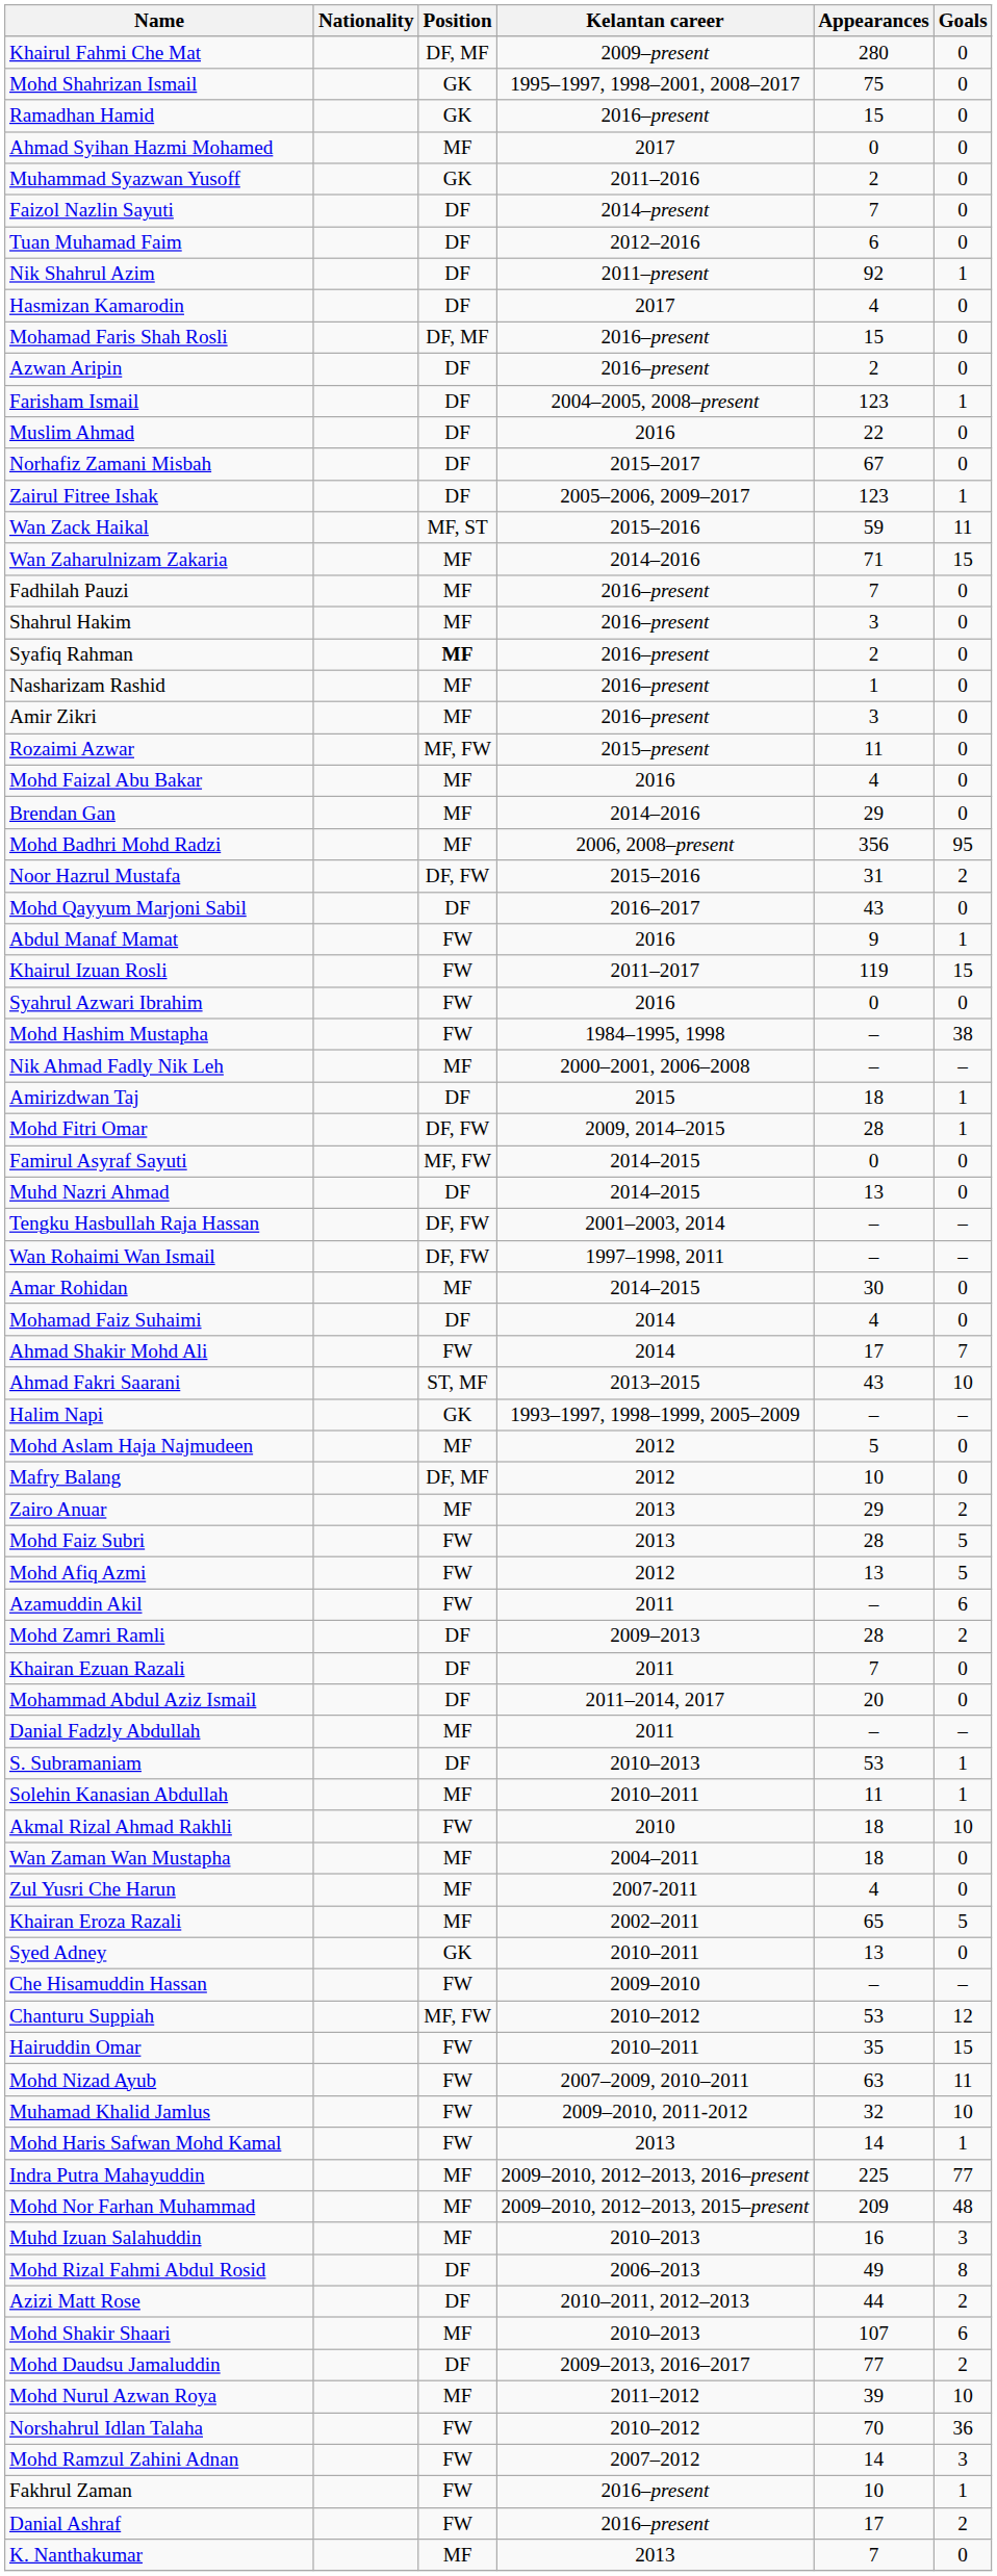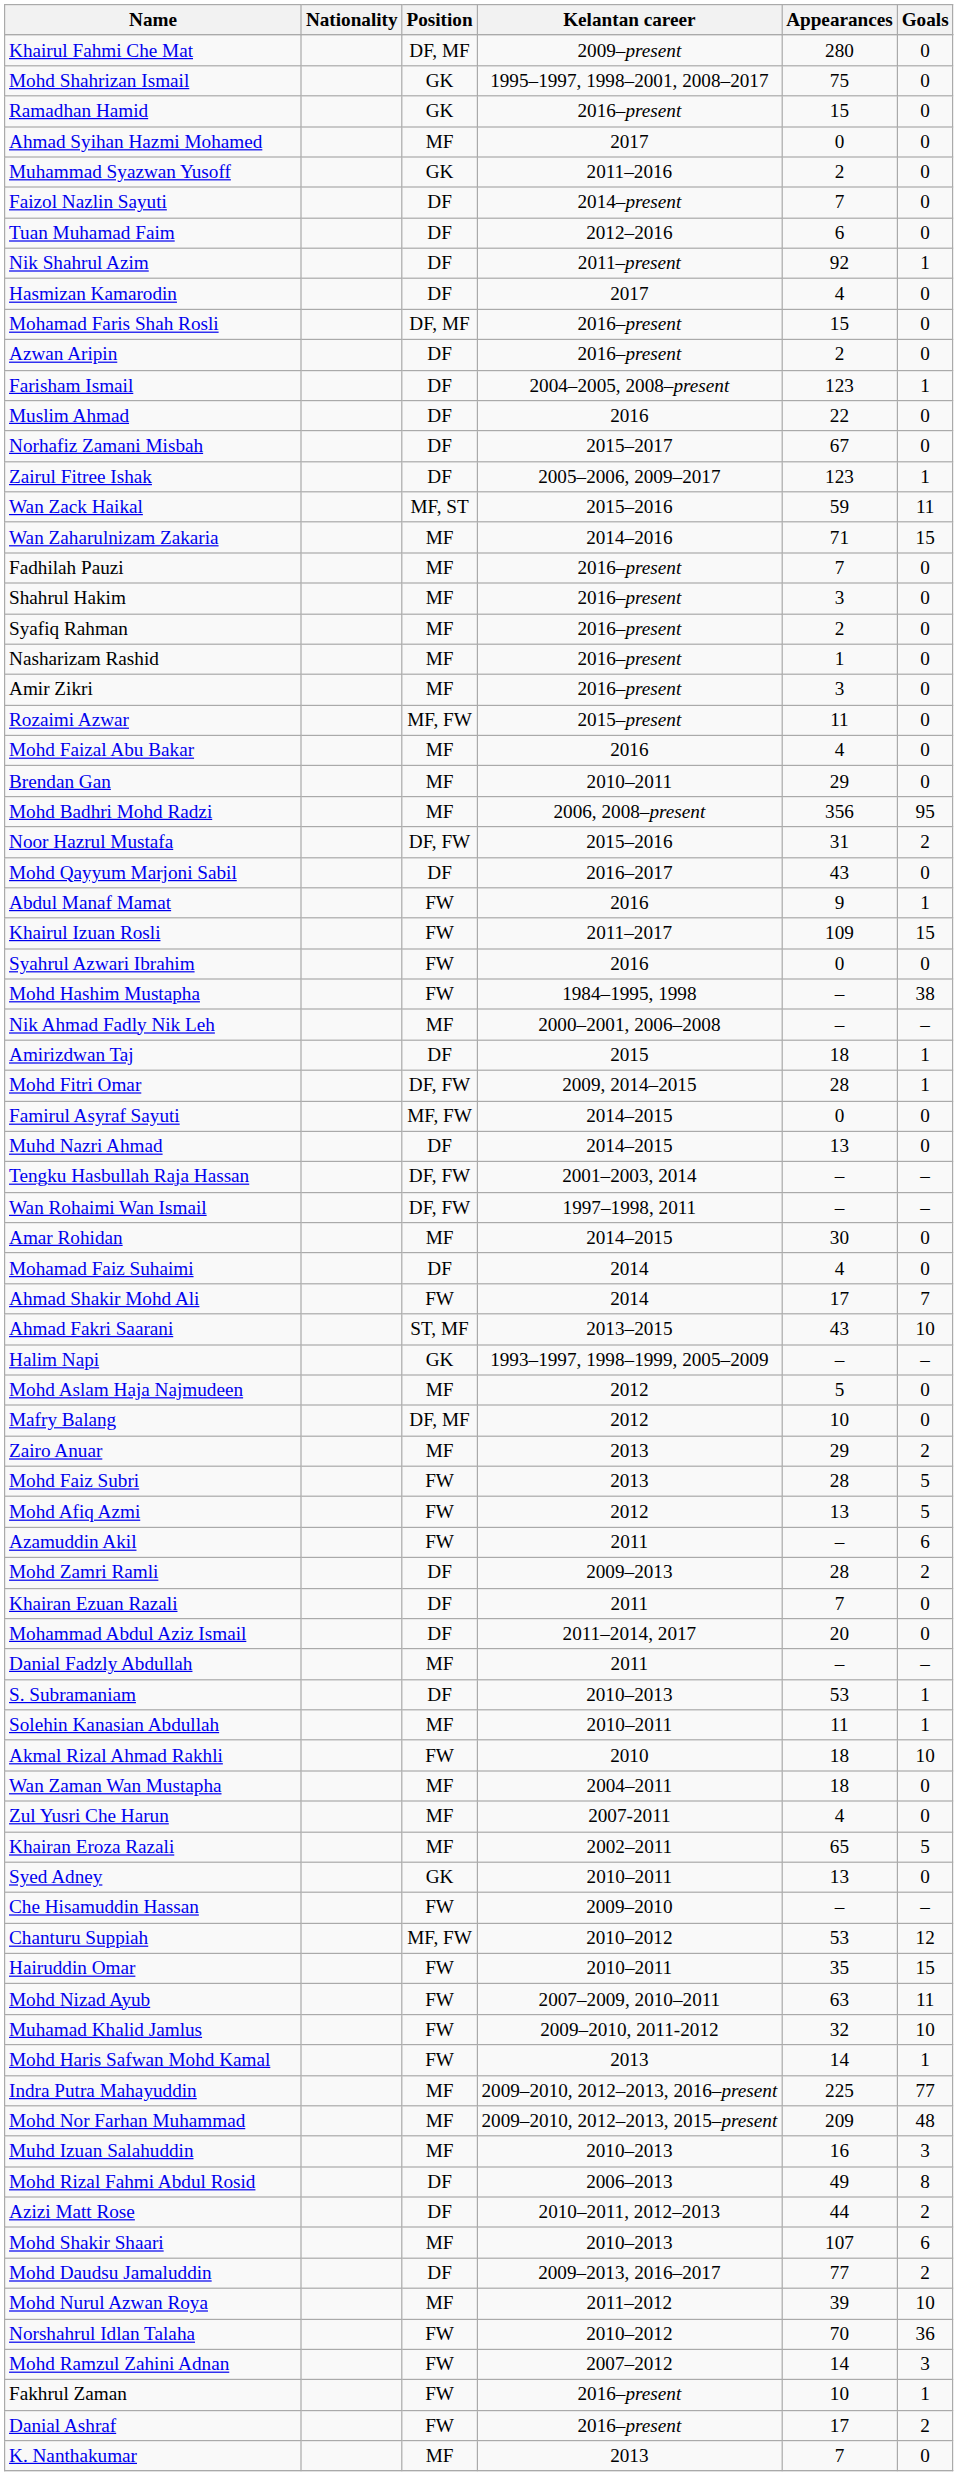 <table class="wikitable sortable" style="text-align: center;">
 <tr>
 <th style="width:15em">Name</th>
 <th>Nationality</th>
 <th>Position</th>
 <th>Kelantan career</th>
 <th>Appearances</th>
 <th>Goals</th>
 </tr>
 <tr>
 </tr>
 <tr>
 <td align="left"><a href='#'>Khairul Fahmi Che Mat</a></td>
 <td align="left"></td>
 <td>DF, MF</td>
 <td>2009–<em>present</em></td>
 <td>280</td>
 <td>0 <small></small></td>
 </tr>
 <tr>
 <td align="left"><a href='#'>Mohd Shahrizan Ismail</a></td>
 <td align="left"></td>
 <td>GK</td>
 <td>1995–1997, 1998–2001, 2008–2017</td>
 <td>75</td>
 <td>0</td>
 </tr>
 <tr>
 <td align="left"><a href='#'>Ramadhan Hamid</a></td>
 <td align="left"></td>
 <td>GK</td>
 <td>2016–<em>present</em></td>
 <td>15</td>
 <td>0 <small></small></td>
 </tr>
 <tr>
 <td align="left"><a href='#'>Ahmad Syihan Hazmi Mohamed</a></td>
 <td align="left"></td>
 <td>MF</td>
 <td>2017</td>
 <td>0</td>
 <td>0</td>
 </tr>
 <tr>
 <td align="left"><a href='#'>Muhammad Syazwan Yusoff</a></td>
 <td align="left"></td>
 <td>GK</td>
 <td>2011–2016</td>
 <td>2</td>
 <td>0</td>
 </tr>
 <tr>
 <td align="left"><a href='#'>Faizol Nazlin Sayuti</a></td>
 <td align="left"></td>
 <td>DF</td>
 <td>2014–<em>present</em></td>
 <td>7</td>
 <td>0 <small></small></td>
 </tr>
 <tr>
 <td align="left"><a href='#'>Tuan Muhamad Faim</a></td>
 <td align="left"></td>
 <td>DF</td>
 <td>2012–2016</td>
 <td>6</td>
 <td>0</td>
 </tr>
 <tr>
 <td align="left"><a href='#'>Nik Shahrul Azim</a></td>
 <td align="left"></td>
 <td>DF</td>
 <td>2011–<em>present</em></td>
 <td>92</td>
 <td>1 <small></small></td>
 </tr>
 <tr>
 <td align="left"><a href='#'>Hasmizan Kamarodin</a></td>
 <td align="left"></td>
 <td>DF</td>
 <td>2017</td>
 <td>4</td>
 <td>0</td>
 </tr>
 <tr>
 <td align="left"><a href='#'>Mohamad Faris Shah Rosli</a></td>
 <td align="left"></td>
 <td>DF, MF</td>
 <td>2016–<em>present</em></td>
 <td>15</td>
 <td>0 <small></small></td>
 </tr>
 <tr>
 <td align="left"><a href='#'>Azwan Aripin</a></td>
 <td align="left"></td>
 <td>DF</td>
 <td>2016–<em>present</em></td>
 <td>2</td>
 <td>0 <small></small></td>
 </tr>
 <tr>
 <td align="left"><a href='#'>Farisham Ismail</a></td>
 <td align="left"></td>
 <td>DF</td>
 <td>2004–2005, 2008–<em>present</em></td>
 <td>123</td>
 <td>1 <small></small></td>
 </tr>
 <tr>
 <td align="left"><a href='#'>Muslim Ahmad</a></td>
 <td align="left"></td>
 <td>DF</td>
 <td>2016</td>
 <td>22</td>
 <td>0</td>
 </tr>
 <tr>
 <td align="left"><a href='#'>Norhafiz Zamani Misbah</a></td>
 <td align="left"></td>
 <td>DF</td>
 <td>2015–2017</td>
 <td>67</td>
 <td>0</td>
 </tr>
 <tr>
 <td align="left"><a href='#'>Zairul Fitree Ishak</a></td>
 <td align="left"></td>
 <td>DF</td>
 <td>2005–2006, 2009–2017</td>
 <td>123</td>
 <td>1</td>
 </tr>
 <tr>
 <td align="left"><a href='#'>Wan Zack Haikal</a></td>
 <td align="left"></td>
 <td>MF, ST</td>
 <td>2015–2016</td>
 <td>59</td>
 <td>11</td>
 </tr>
 <tr>
 <td align="left"><a href='#'>Wan Zaharulnizam Zakaria</a></td>
 <td align="left"></td>
 <td>MF</td>
 <td>2014–2016</td>
 <td>71</td>
 <td>15</td>
 </tr>
 <tr>
 <td align="left">Fadhilah Pauzi</td>
 <td align="left"></td>
 <td>MF</td>
 <td>2016–<em>present</em></td>
 <td>7</td>
 <td>0 </td>
 </tr>
 <tr>
 <td align="left">Shahrul Hakim</td>
 <td align="left"></td>
 <td>MF</td>
 <td>2016–<em>present</em></td>
 <td>3</td>
 <td>0 </td>
 </tr>
 <tr>
 <td align="left">Syafiq Rahman</td>
 <td align="left"></td>
-<td><strong>MF</strong></td>
+<td>MF</td>
 <td>2016–<em>present</em></td>
 <td>2</td>
 <td>0 </td>
 </tr>
 <tr>
 <td align="left">Nasharizam Rashid</td>
 <td align="left"></td>
 <td>MF</td>
 <td>2016–<em>present</em></td>
 <td>1</td>
 <td>0 </td>
 </tr>
 <tr>
 <td align="left">Amir Zikri</td>
 <td align="left"></td>
 <td>MF</td>
 <td>2016–<em>present</em></td>
 <td>3</td>
 <td>0 </td>
 </tr>
 <tr>
 <td align="left"><a href='#'>Rozaimi Azwar</a></td>
 <td align="left"></td>
 <td>MF, FW</td>
 <td>2015–<em>present</em></td>
 <td>11</td>
 <td>0 </td>
 </tr>
 <tr>
 <td align="left"><a href='#'>Mohd Faizal Abu Bakar</a></td>
 <td align="left"></td>
 <td>MF</td>
 <td>2016</td>
 <td>4</td>
 <td>0</td>
 </tr>
 <tr>
 <td align="left"><a href='#'>Brendan Gan</a></td>
 <td align="left"></td>
 <td>MF</td>
-<td>2014–2016</td>
+<td>2010–2011</td>
 <td>29</td>
 <td>0</td>
 </tr>
 <tr>
 <td align="left"><a href='#'>Mohd Badhri Mohd Radzi</a></td>
 <td align="left"></td>
 <td>MF</td>
 <td>2006, 2008–<em>present</em></td>
 <td>356</td>
 <td>95 <small></small></td>
 </tr>
 <tr>
 <td align="left"><a href='#'>Noor Hazrul Mustafa</a></td>
 <td align="left"></td>
 <td>DF, FW</td>
 <td>2015–2016</td>
 <td>31</td>
 <td>2</td>
 </tr>
 <tr>
 <td align="left"><a href='#'>Mohd Qayyum Marjoni Sabil</a></td>
 <td align="left"></td>
 <td>DF</td>
 <td>2016–2017</td>
 <td>43</td>
 <td>0</td>
 </tr>
 <tr>
 <td align="left"><a href='#'>Abdul Manaf Mamat</a></td>
 <td align="left"></td>
 <td>FW</td>
 <td>2016</td>
 <td>9</td>
 <td>1</td>
 </tr>
 <tr>
 <td align="left"><a href='#'>Khairul Izuan Rosli</a></td>
 <td align="left"></td>
 <td>FW</td>
 <td>2011–2017</td>
-<td>119</td>
+<td>109</td>
 <td>15</td>
 </tr>
 <tr>
 <td align="left"><a href='#'>Syahrul Azwari Ibrahim</a></td>
 <td align="left"></td>
 <td>FW</td>
 <td>2016</td>
 <td>0</td>
 <td>0</td>
 </tr>
 <tr>
 <td align="left"><a href='#'>Mohd Hashim Mustapha</a></td>
 <td align="left"></td>
 <td>FW</td>
 <td>1984–1995, 1998</td>
 <td>–</td>
 <td>38</td>
 </tr>
 <tr>
 <td align="left"><a href='#'>Nik Ahmad Fadly Nik Leh</a></td>
 <td align="left"></td>
 <td>MF</td>
 <td>2000–2001, 2006–2008</td>
 <td>–</td>
 <td>–</td>
 </tr>
 <tr>
 <td align="left"><a href='#'>Amirizdwan Taj</a></td>
 <td align="left"></td>
 <td>DF</td>
 <td>2015</td>
 <td>18</td>
 <td>1</td>
 </tr>
 <tr>
 <td align="left"><a href='#'>Mohd Fitri Omar</a></td>
 <td align="left"></td>
 <td>DF, FW</td>
 <td>2009, 2014–2015</td>
 <td>28</td>
 <td>1</td>
 </tr>
 <tr>
 <td align="left"><a href='#'>Famirul Asyraf Sayuti</a></td>
 <td align="left"></td>
 <td>MF, FW</td>
 <td>2014–2015</td>
 <td>0</td>
 <td>0</td>
 </tr>
 <tr>
 <td align="left"><a href='#'>Muhd Nazri Ahmad</a></td>
 <td align="left"></td>
 <td>DF</td>
 <td>2014–2015</td>
 <td>13</td>
 <td>0</td>
 </tr>
 <tr>
 <td align="left"><a href='#'>Tengku Hasbullah Raja Hassan</a></td>
 <td align="left"></td>
 <td>DF, FW</td>
 <td>2001–2003, 2014</td>
 <td>–</td>
 <td>–</td>
 </tr>
 <tr>
 <td align="left"><a href='#'>Wan Rohaimi Wan Ismail</a></td>
 <td align="left"></td>
 <td>DF, FW</td>
 <td>1997–1998, 2011</td>
 <td>–</td>
 <td>–</td>
 </tr>
 <tr>
 <td align="left"><a href='#'>Amar Rohidan</a></td>
 <td align="left"></td>
 <td>MF</td>
 <td>2014–2015</td>
 <td>30</td>
 <td>0</td>
 </tr>
 <tr>
 <td align="left"><a href='#'>Mohamad Faiz Suhaimi</a></td>
 <td align="left"></td>
 <td>DF</td>
 <td>2014</td>
 <td>4</td>
 <td>0</td>
 </tr>
 <tr>
 <td align="left"><a href='#'>Ahmad Shakir Mohd Ali</a></td>
 <td align="left"></td>
 <td>FW</td>
 <td>2014</td>
 <td>17</td>
 <td>7</td>
 </tr>
 <tr>
 <td align="left"><a href='#'>Ahmad Fakri Saarani</a></td>
 <td align="left"></td>
 <td>ST, MF</td>
 <td>2013–2015</td>
 <td>43</td>
 <td>10</td>
 </tr>
 <tr>
 <td align="left"><a href='#'>Halim Napi</a></td>
 <td align="left"></td>
 <td>GK</td>
 <td>1993–1997, 1998–1999, 2005–2009</td>
 <td>–</td>
 <td>–</td>
 </tr>
 <tr>
 <td align="left"><a href='#'>Mohd Aslam Haja Najmudeen</a></td>
 <td align="left"></td>
 <td>MF</td>
 <td>2012</td>
 <td>5</td>
 <td>0</td>
 </tr>
 <tr>
 <td align="left"><a href='#'>Mafry Balang</a></td>
 <td align="left"></td>
 <td>DF, MF</td>
 <td>2012</td>
 <td>10</td>
 <td>0</td>
 </tr>
 <tr>
 <td align="left"><a href='#'>Zairo Anuar</a></td>
 <td align="left"></td>
 <td>MF</td>
 <td>2013</td>
 <td>29</td>
 <td>2</td>
 </tr>
 <tr>
 <td align="left"><a href='#'>Mohd Faiz Subri</a></td>
 <td align="left"></td>
 <td>FW</td>
 <td>2013</td>
 <td>28</td>
 <td>5</td>
 </tr>
 <tr>
 <td align="left"><a href='#'>Mohd Afiq Azmi</a></td>
 <td align="left"></td>
 <td>FW</td>
 <td>2012</td>
 <td>13</td>
 <td>5</td>
 </tr>
 <tr>
 <td align="left"><a href='#'>Azamuddin Akil</a></td>
 <td align="left"></td>
 <td>FW</td>
 <td>2011</td>
 <td>–</td>
 <td>6</td>
 </tr>
 <tr>
 <td align="left"><a href='#'>Mohd Zamri Ramli</a></td>
 <td align="left"></td>
 <td>DF</td>
 <td>2009–2013</td>
 <td>28</td>
 <td>2</td>
 </tr>
 <tr>
 <td align="left"><a href='#'>Khairan Ezuan Razali</a></td>
 <td align="left"></td>
 <td>DF</td>
 <td>2011</td>
 <td>7</td>
 <td>0</td>
 </tr>
 <tr>
 <td align="left"><a href='#'>Mohammad Abdul Aziz Ismail</a></td>
 <td align="left"></td>
 <td>DF</td>
 <td>2011–2014, 2017</td>
 <td>20</td>
 <td>0</td>
 </tr>
 <tr>
 <td align="left"><a href='#'>Danial Fadzly Abdullah</a></td>
 <td align="left"></td>
 <td>MF</td>
 <td>2011</td>
 <td>–</td>
 <td>–</td>
 </tr>
 <tr>
 <td align="left"><a href='#'>S. Subramaniam</a></td>
 <td align="left"></td>
 <td>DF</td>
 <td>2010–2013</td>
 <td>53</td>
 <td>1</td>
 </tr>
 <tr>
 <td align="left"><a href='#'>Solehin Kanasian Abdullah</a></td>
 <td align="left"></td>
 <td>MF</td>
 <td>2010–2011</td>
 <td>11</td>
 <td>1</td>
 </tr>
 <tr>
 <td align="left"><a href='#'>Akmal Rizal Ahmad Rakhli</a></td>
 <td align="left"></td>
 <td>FW</td>
 <td>2010</td>
 <td>18</td>
 <td>10</td>
 </tr>
 <tr>
 <td align="left"><a href='#'>Wan Zaman Wan Mustapha</a></td>
 <td align="left"></td>
 <td>MF</td>
 <td>2004–2011</td>
 <td>18</td>
 <td>0</td>
 </tr>
 <tr>
 <td align="left"><a href='#'>Zul Yusri Che Harun</a></td>
 <td align="left"></td>
 <td>MF</td>
 <td>2007-2011</td>
 <td>4</td>
 <td>0</td>
 </tr>
 <tr>
 <td align="left"><a href='#'>Khairan Eroza Razali</a></td>
 <td align="left"></td>
 <td>MF</td>
 <td>2002–2011</td>
 <td>65</td>
 <td>5</td>
 </tr>
 <tr>
 <td align="left"><a href='#'>Syed Adney</a></td>
 <td align="left"></td>
 <td>GK</td>
 <td>2010–2011</td>
 <td>13</td>
 <td>0</td>
 </tr>
 <tr>
 <td align="left"><a href='#'>Che Hisamuddin Hassan</a></td>
 <td align="left"></td>
 <td>FW</td>
 <td>2009–2010</td>
 <td>–</td>
 <td>–</td>
 </tr>
 <tr>
 <td align="left"><a href='#'>Chanturu Suppiah</a></td>
 <td align="left"></td>
 <td>MF, FW</td>
 <td>2010–2012</td>
 <td>53</td>
 <td>12</td>
 </tr>
 <tr>
 <td align="left"><a href='#'>Hairuddin Omar</a></td>
 <td align="left"></td>
 <td>FW</td>
 <td>2010–2011</td>
 <td>35</td>
 <td>15</td>
 </tr>
 <tr>
 <td align="left"><a href='#'>Mohd Nizad Ayub</a></td>
 <td align="left"></td>
 <td>FW</td>
 <td>2007–2009, 2010–2011</td>
 <td>63</td>
 <td>11</td>
 </tr>
 <tr>
 <td align="left"><a href='#'>Muhamad Khalid Jamlus</a></td>
 <td align="left"></td>
 <td>FW</td>
 <td>2009–2010, 2011-2012</td>
 <td>32</td>
 <td>10</td>
 </tr>
 <tr>
 <td align="left"><a href='#'>Mohd Haris Safwan Mohd Kamal</a></td>
 <td align="left"></td>
 <td>FW</td>
 <td>2013</td>
 <td>14</td>
 <td>1</td>
 </tr>
 <tr>
 <td align="left"><a href='#'>Indra Putra Mahayuddin</a></td>
 <td align="left"></td>
 <td>MF</td>
 <td>2009–2010, 2012–2013, 2016–<em>present</em></td>
 <td>225</td>
 <td>77 <small></small></td>
 </tr>
 <tr>
 <td align="left"><a href='#'>Mohd Nor Farhan Muhammad</a></td>
 <td align="left"></td>
 <td>MF</td>
 <td>2009–2010, 2012–2013, 2015–<em>present</em></td>
 <td>209</td>
 <td>48 <small></small></td>
 </tr>
 <tr>
 <td align="left"><a href='#'>Muhd Izuan Salahuddin</a></td>
 <td align="left"></td>
 <td>MF</td>
 <td>2010–2013</td>
 <td>16</td>
 <td>3</td>
 </tr>
 <tr>
 <td align="left"><a href='#'>Mohd Rizal Fahmi Abdul Rosid</a></td>
 <td align="left"></td>
 <td>DF</td>
 <td>2006–2013</td>
 <td>49</td>
 <td>8</td>
 </tr>
 <tr>
 <td align="left"><a href='#'>Azizi Matt Rose</a></td>
 <td align="left"></td>
 <td>DF</td>
 <td>2010–2011, 2012–2013</td>
 <td>44</td>
 <td>2</td>
 </tr>
 <tr>
 <td align="left"><a href='#'>Mohd Shakir Shaari</a></td>
 <td align="left"></td>
 <td>MF</td>
 <td>2010–2013</td>
 <td>107</td>
 <td>6</td>
 </tr>
 <tr>
 <td align="left"><a href='#'>Mohd Daudsu Jamaluddin</a></td>
 <td align="left"></td>
 <td>DF</td>
 <td>2009–2013, 2016–2017</td>
 <td>77</td>
 <td>2</td>
 </tr>
 <tr>
 <td align="left"><a href='#'>Mohd Nurul Azwan Roya</a></td>
 <td align="left"></td>
 <td>MF</td>
 <td>2011–2012</td>
 <td>39</td>
 <td>10</td>
 </tr>
 <tr>
 <td align="left"><a href='#'>Norshahrul Idlan Talaha</a></td>
 <td align="left"></td>
 <td>FW</td>
 <td>2010–2012</td>
 <td>70</td>
 <td>36</td>
 </tr>
 <tr>
 <td align="left"><a href='#'>Mohd Ramzul Zahini Adnan</a></td>
 <td align="left"></td>
 <td>FW</td>
 <td>2007–2012</td>
 <td>14</td>
 <td>3</td>
 </tr>
 <tr>
 <td align="left">Fakhrul Zaman</td>
 <td align="left"></td>
 <td>FW</td>
 <td>2016–<em>present</em></td>
 <td>10</td>
 <td>1 <small></small></td>
 </tr>
 <tr>
 <td align="left"><a href='#'>Danial Ashraf</a></td>
 <td align="left"></td>
 <td>FW</td>
 <td>2016–<em>present</em></td>
 <td>17</td>
 <td>2 <small></small></td>
 </tr>
 <tr>
 <td align="left"><a href='#'>K. Nanthakumar</a></td>
 <td align="left"></td>
 <td>MF</td>
 <td>2013</td>
 <td>7</td>
 <td>0</td>
 </tr>
 <tr>
 </tr>
 </table>
